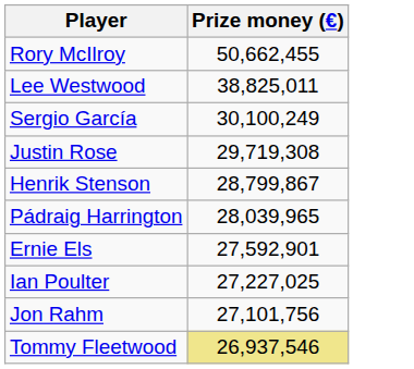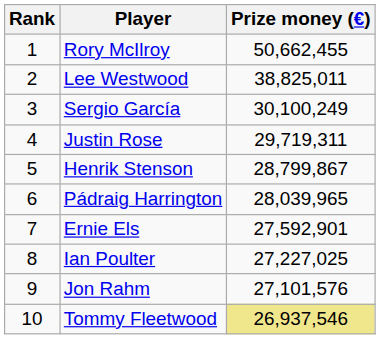 <table class="wikitable">
 <tr>
+<th>Rank</th>
 <th>Player</th>
 <th>Prize money (<a href='#'>€</a>)</th>
 </tr>
 <tr>
+<td align=center>1</td>
 <td> <a href='#'>Rory McIlroy</a></td>
 <td align=center>50,662,455</td>
 </tr>
 <tr>
+<td align=center>2</td>
 <td> <a href='#'>Lee Westwood</a></td>
 <td align=center>38,825,011</td>
 </tr>
 <tr>
+<td align=center>3</td>
 <td> <a href='#'>Sergio García</a></td>
 <td align=center>30,100,249</td>
 </tr>
 <tr>
+<td align=center>4</td>
 <td> <a href='#'>Justin Rose</a></td>
-<td align=center>29,719,308</td>
+<td align=center>29,719,311</td>
 </tr>
 <tr>
+<td align=center>5</td>
 <td> <a href='#'>Henrik Stenson</a></td>
 <td align=center>28,799,867</td>
 </tr>
 <tr>
+<td align=center>6</td>
 <td> <a href='#'>Pádraig Harrington</a></td>
 <td align=center>28,039,965</td>
 </tr>
 <tr>
+<td align=center>7</td>
 <td> <a href='#'>Ernie Els</a></td>
 <td align=center>27,592,901</td>
 </tr>
 <tr>
+<td align=center>8</td>
 <td> <a href='#'>Ian Poulter</a></td>
 <td align=center>27,227,025</td>
 </tr>
 <tr>
+<td align=center>9</td>
 <td> <a href='#'>Jon Rahm</a></td>
-<td align=center>27,101,756</td>
+<td align=center>27,101,576</td>
 </tr>
 <tr>
+<td align=center>10</td>
 <td> <a href='#'>Tommy Fleetwood</a></td>
 <td align=center style="background: khaki;">26,937,546</td>
 </tr>
 </table>
